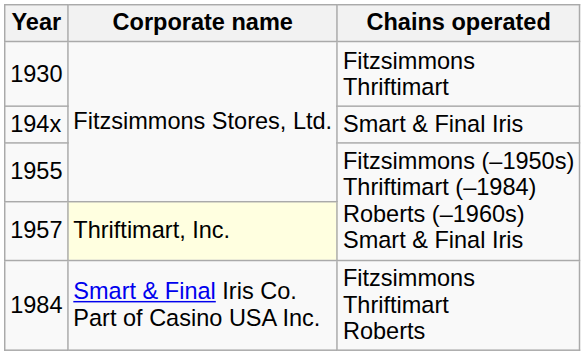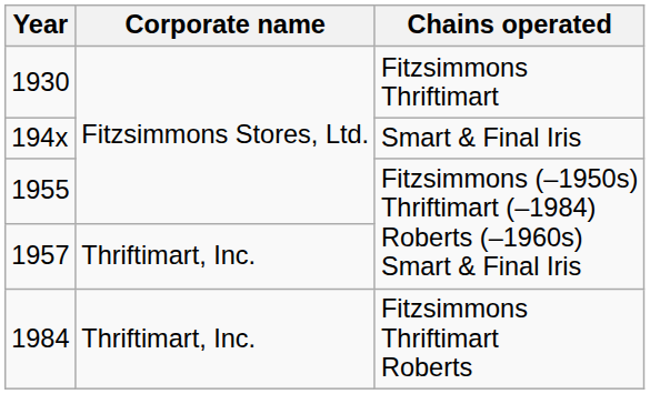 <table class="wikitable floatright">
 <tr>
 <th>Year</th>
 <th>Corporate name</th>
 <th>Chains operated</th>
 </tr>
 <tr>
 <td>1930</td>
 <td rowspan = 3>Fitzsimmons Stores, Ltd.</td>
 <td>Fitzsimmons<br>Thriftimart</td>
 </tr>
 <tr>
 <td>194x<br></td>
 <td>Smart & Final Iris</td>
 </tr>
 <tr>
 <td>1955<br></td>
 <td rowspan = 2>Fitzsimmons (–1950s)<br>Thriftimart (–1984)<br>Roberts (–1960s)<br>Smart & Final Iris</td>
 </tr>
 <tr>
 <td>1957</td>
-<td style="background: lightyellow;">Thriftimart, Inc.<br></td>
+<td>Thriftimart, Inc.<br></td>
 </tr>
 <tr>
 <td>1984</td>
-<td><a href='#'>Smart & Final</a> Iris Co.<br>Part of Casino USA Inc.</td>
+<td>Thriftimart, Inc.<br></td>
 <td>Fitzsimmons<br>Thriftimart<br>Roberts</td>
 </tr>
 </table>
